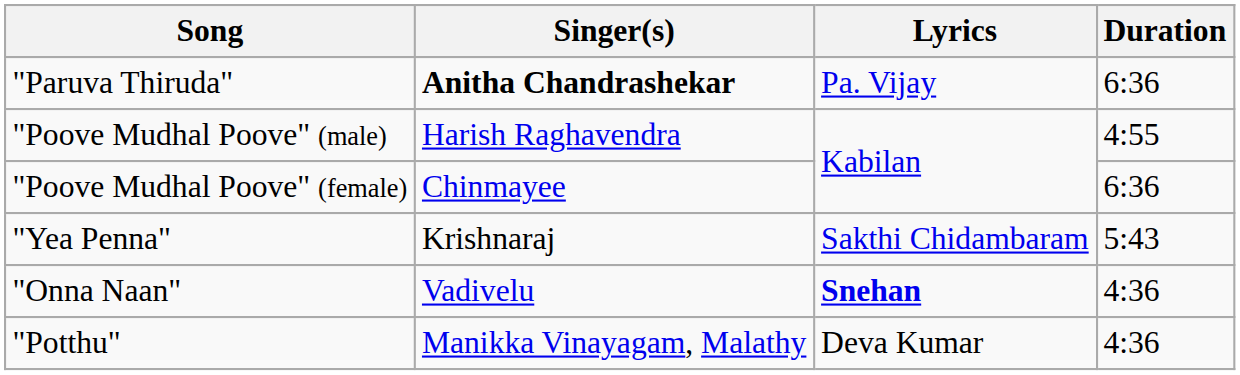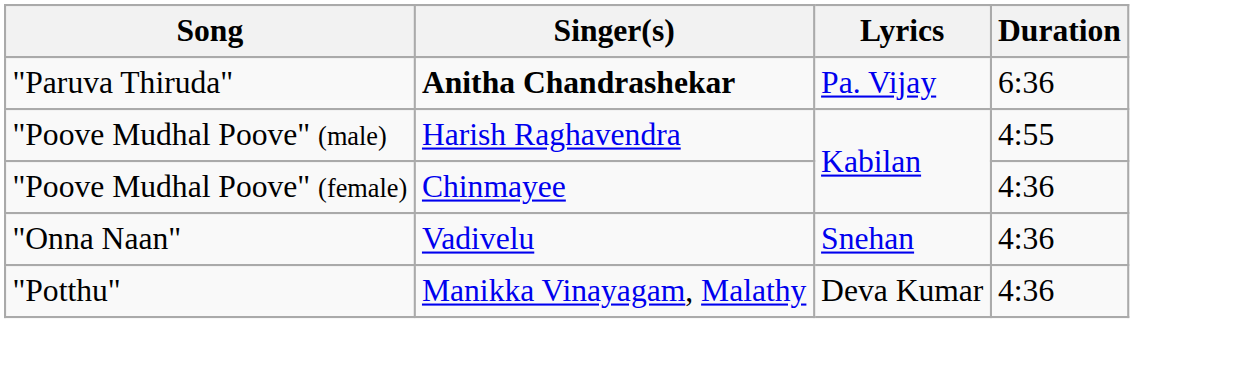 <table class="wikitable" style="font-size:95%;">
 <tr>
 <th>Song</th>
 <th>Singer(s)</th>
 <th>Lyrics</th>
 <th>Duration</th>
 </tr>
 <tr>
 <td>"Paruva Thiruda"</td>
 <td><strong>Anitha Chandrashekar</strong></td>
 <td><a href='#'>Pa. Vijay</a></td>
 <td>6:36</td>
 </tr>
 <tr>
 <td>"Poove Mudhal Poove" <small>(male)</small></td>
 <td><a href='#'>Harish Raghavendra</a></td>
 <td rowspan=2><a href='#'>Kabilan</a></td>
 <td>4:55</td>
 </tr>
 <tr>
 <td>"Poove Mudhal Poove" <small>(female)</small></td>
 <td><a href='#'>Chinmayee</a></td>
-<td>6:36</td>
-</tr>
-<tr>
-<td>"Yea Penna"</td>
-<td>Krishnaraj</td>
-<td><a href='#'>Sakthi Chidambaram</a></td>
-<td>5:43</td>
+<td>4:36</td>
 </tr>
 <tr>
 <td>"Onna Naan"</td>
 <td><a href='#'>Vadivelu</a></td>
-<td><strong><a href='#'>Snehan</a></strong></td>
+<td><a href='#'>Snehan</a></td>
 <td>4:36</td>
 </tr>
 <tr>
 <td>"Potthu"</td>
 <td><a href='#'>Manikka Vinayagam</a>, <a href='#'>Malathy</a></td>
 <td>Deva Kumar</td>
 <td>4:36</td>
 </tr>
 </table>
